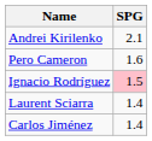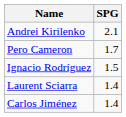 <table class=wikitable>
 <tr>
 <th>Name</th>
 <th>SPG</th>
 </tr>
 <tr>
 <td> <a href='#'>Andrei Kirilenko</a></td>
 <td align=right>2.1</td>
 </tr>
 <tr>
 <td> <a href='#'>Pero Cameron</a></td>
-<td align=right>1.6</td>
+<td align=right>1.7</td>
 </tr>
 <tr>
 <td> <a href='#'>Ignacio Rodríguez</a></td>
-<td align=right style="background: pink;">1.5</td>
+<td align=right>1.5</td>
 </tr>
 <tr>
 <td> <a href='#'>Laurent Sciarra</a></td>
 <td align=right>1.4</td>
 </tr>
 <tr>
 <td> <a href='#'>Carlos Jiménez</a></td>
 <td align=right>1.4</td>
 </tr>
 </table>
